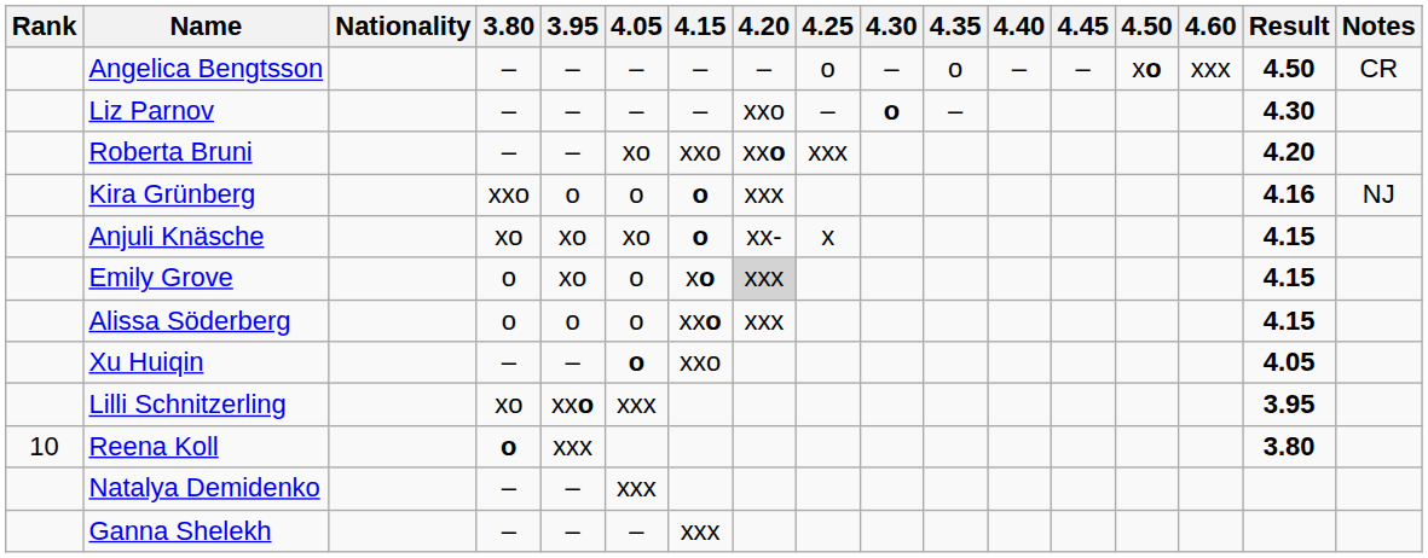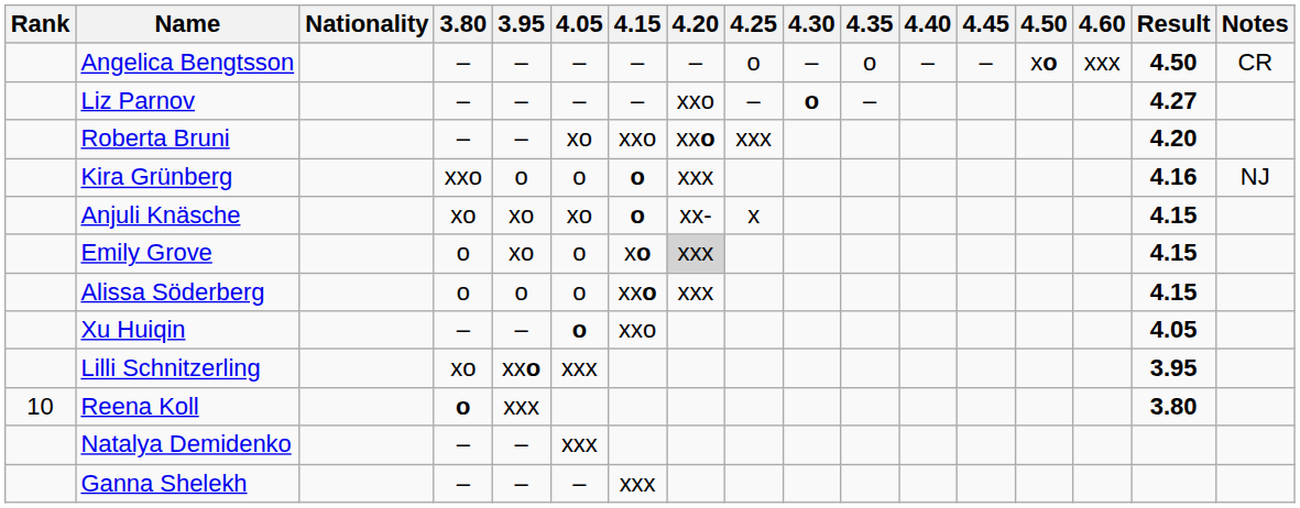 <table class="wikitable sortable" style="text-align:center">
 <tr>
 <th>Rank</th>
 <th>Name</th>
 <th>Nationality</th>
 <th>3.80</th>
 <th>3.95</th>
 <th>4.05</th>
 <th>4.15</th>
 <th>4.20</th>
 <th>4.25</th>
 <th>4.30</th>
 <th>4.35</th>
 <th>4.40</th>
 <th>4.45</th>
 <th>4.50</th>
 <th>4.60</th>
 <th>Result</th>
 <th>Notes</th>
 </tr>
 <tr>
 <td></td>
 <td align=left><a href='#'>Angelica Bengtsson</a></td>
 <td align=left></td>
 <td>–</td>
 <td>–</td>
 <td>–</td>
 <td>–</td>
 <td>–</td>
 <td>o</td>
 <td>–</td>
 <td>o</td>
 <td>–</td>
 <td>–</td>
 <td>x<strong>o</strong></td>
 <td>xxx</td>
 <td><strong>4.50</strong></td>
 <td>CR</td>
 </tr>
 <tr>
 <td></td>
 <td align=left><a href='#'>Liz Parnov</a></td>
 <td align=left></td>
 <td>–</td>
 <td>–</td>
 <td>–</td>
 <td>–</td>
 <td>xxo</td>
 <td>–</td>
 <td><strong>o</strong></td>
 <td>–</td>
 <td></td>
 <td></td>
 <td></td>
 <td></td>
-<td><strong>4.30</strong></td>
+<td><strong>4.27</strong></td>
 <td></td>
 </tr>
 <tr>
 <td></td>
 <td align=left><a href='#'>Roberta Bruni</a></td>
 <td align=left></td>
 <td>–</td>
 <td>–</td>
 <td>xo</td>
 <td>xxo</td>
 <td>xx<strong>o</strong></td>
 <td>xxx</td>
 <td></td>
 <td></td>
 <td></td>
 <td></td>
 <td></td>
 <td></td>
 <td><strong>4.20</strong></td>
 <td></td>
 </tr>
 <tr>
 <td></td>
 <td align=left><a href='#'>Kira Grünberg</a></td>
 <td align=left></td>
 <td>xxo</td>
 <td>o</td>
 <td>o</td>
 <td><strong>o</strong></td>
 <td>xxx</td>
 <td></td>
 <td></td>
 <td></td>
 <td></td>
 <td></td>
 <td></td>
 <td></td>
 <td><strong>4.16</strong></td>
 <td>NJ</td>
 </tr>
 <tr>
 <td></td>
 <td align=left><a href='#'>Anjuli Knäsche</a></td>
 <td align=left></td>
 <td>xo</td>
 <td>xo</td>
 <td>xo</td>
 <td><strong>o</strong></td>
 <td>xx-</td>
 <td>x</td>
 <td></td>
 <td></td>
 <td></td>
 <td></td>
 <td></td>
 <td></td>
 <td><strong>4.15</strong></td>
 <td></td>
 </tr>
 <tr>
 <td></td>
 <td align=left><a href='#'>Emily Grove</a></td>
 <td align=left></td>
 <td>o</td>
 <td>xo</td>
 <td>o</td>
 <td>x<strong>o</strong></td>
 <td style="background: lightgrey;">xxx</td>
 <td></td>
 <td></td>
 <td></td>
 <td></td>
 <td></td>
 <td></td>
 <td></td>
 <td><strong>4.15</strong></td>
 <td></td>
 </tr>
 <tr>
 <td></td>
 <td align=left><a href='#'>Alissa Söderberg</a></td>
 <td align=left></td>
 <td>o</td>
 <td>o</td>
 <td>o</td>
 <td>xx<strong>o</strong></td>
 <td>xxx</td>
 <td></td>
 <td></td>
 <td></td>
 <td></td>
 <td></td>
 <td></td>
 <td></td>
 <td><strong>4.15</strong></td>
 <td></td>
 </tr>
 <tr>
 <td></td>
 <td align=left><a href='#'>Xu Huiqin</a></td>
 <td align=left></td>
 <td>–</td>
 <td>–</td>
 <td><strong>o</strong></td>
 <td>xxo</td>
 <td></td>
 <td></td>
 <td></td>
 <td></td>
 <td></td>
 <td></td>
 <td></td>
 <td></td>
 <td><strong>4.05</strong></td>
 <td></td>
 </tr>
 <tr>
 <td></td>
 <td align=left><a href='#'>Lilli Schnitzerling</a></td>
 <td align=left></td>
 <td>xo</td>
 <td>xx<strong>o</strong></td>
 <td>xxx</td>
 <td></td>
 <td></td>
 <td></td>
 <td></td>
 <td></td>
 <td></td>
 <td></td>
 <td></td>
 <td></td>
 <td><strong>3.95</strong></td>
 <td></td>
 </tr>
 <tr>
 <td>10</td>
 <td align=left><a href='#'>Reena Koll</a></td>
 <td align=left></td>
 <td><strong>o</strong></td>
 <td>xxx</td>
 <td></td>
 <td></td>
 <td></td>
 <td></td>
 <td></td>
 <td></td>
 <td></td>
 <td></td>
 <td></td>
 <td></td>
 <td><strong>3.80</strong></td>
 <td></td>
 </tr>
 <tr>
 <td></td>
 <td align=left><a href='#'>Natalya Demidenko</a></td>
 <td align=left></td>
 <td>–</td>
 <td>–</td>
 <td>xxx</td>
 <td></td>
 <td></td>
 <td></td>
 <td></td>
 <td></td>
 <td></td>
 <td></td>
 <td></td>
 <td></td>
 <td><strong></strong></td>
 <td></td>
 </tr>
 <tr>
 <td></td>
 <td align=left><a href='#'>Ganna Shelekh</a></td>
 <td align=left></td>
 <td>–</td>
 <td>–</td>
 <td>–</td>
 <td>xxx</td>
 <td></td>
 <td></td>
 <td></td>
 <td></td>
 <td></td>
 <td></td>
 <td></td>
 <td></td>
 <td><strong></strong></td>
 <td></td>
 </tr>
 </table>
